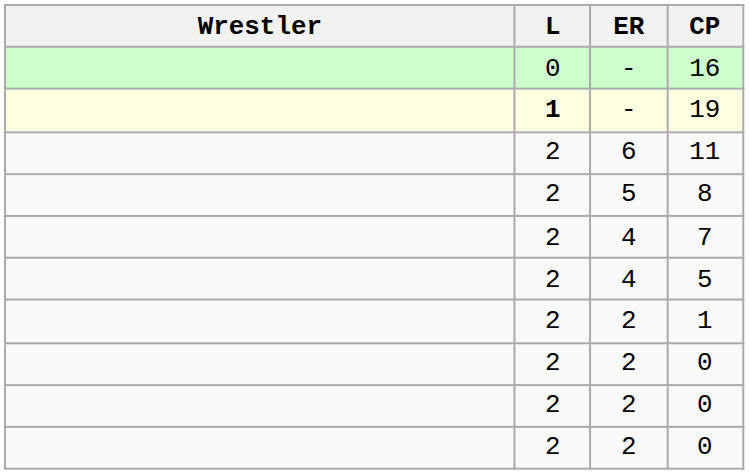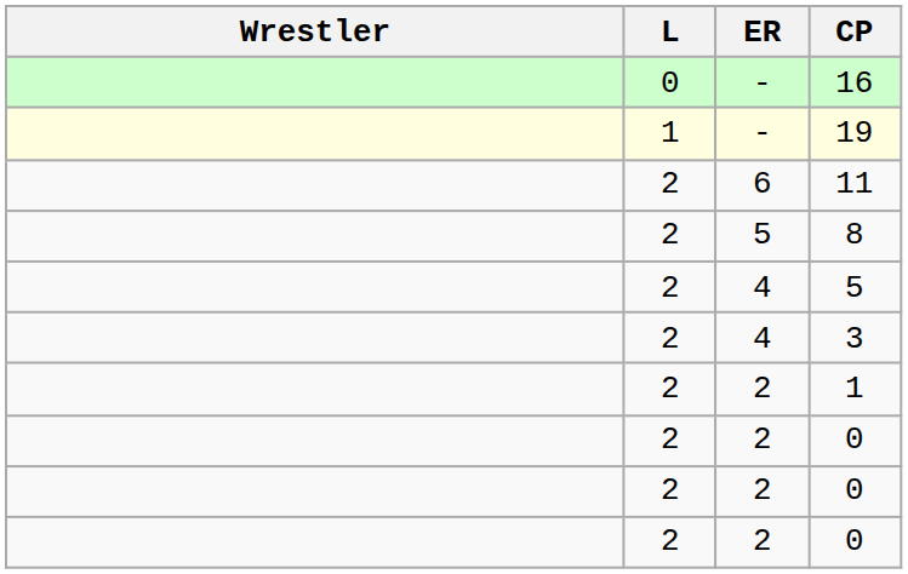 <table class="wikitable" style="text-align: center;" |>
 <tr>
 <th width="250">Wrestler</th>
 <th width="32">L</th>
 <th width="32">ER</th>
 <th width="32">CP</th>
 </tr>
 <tr bgcolor="ccffcc">
 <td style="text-align:left;"></td>
 <td>0</td>
 <td>-</td>
 <td>16</td>
 </tr>
 <tr bgcolor="lightyellow">
 <td style="text-align:left;"></td>
-<td><strong>1</strong></td>
+<td>1</td>
 <td>-</td>
 <td>19</td>
 </tr>
 <tr>
 <td style="text-align:left;"></td>
 <td>2</td>
 <td>6</td>
 <td>11</td>
 </tr>
 <tr>
 <td style="text-align:left;"></td>
 <td>2</td>
 <td>5</td>
 <td>8</td>
 </tr>
 <tr>
 <td style="text-align:left;"></td>
 <td>2</td>
 <td>4</td>
-<td>7</td>
+<td>5</td>
 </tr>
 <tr>
 <td style="text-align:left;"></td>
 <td>2</td>
 <td>4</td>
-<td>5</td>
+<td>3</td>
 </tr>
 <tr>
 <td style="text-align:left;"></td>
 <td>2</td>
 <td>2</td>
 <td>1</td>
 </tr>
 <tr>
 <td style="text-align:left;"></td>
 <td>2</td>
 <td>2</td>
 <td>0</td>
 </tr>
 <tr>
 <td style="text-align:left;"></td>
 <td>2</td>
 <td>2</td>
 <td>0</td>
 </tr>
 <tr>
 <td style="text-align:left;"></td>
 <td>2</td>
 <td>2</td>
 <td>0</td>
 </tr>
 </table>
